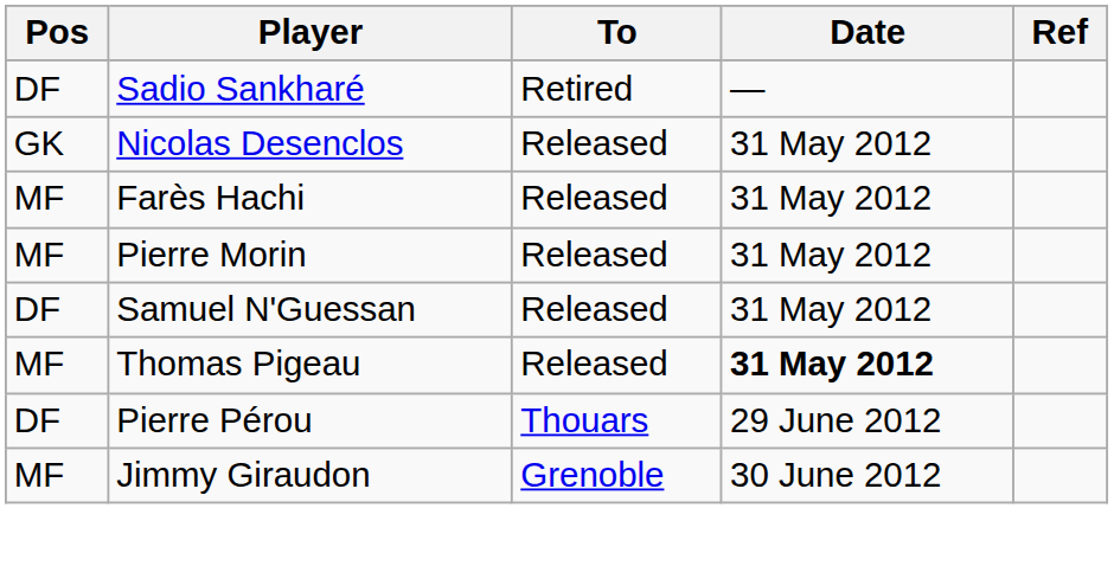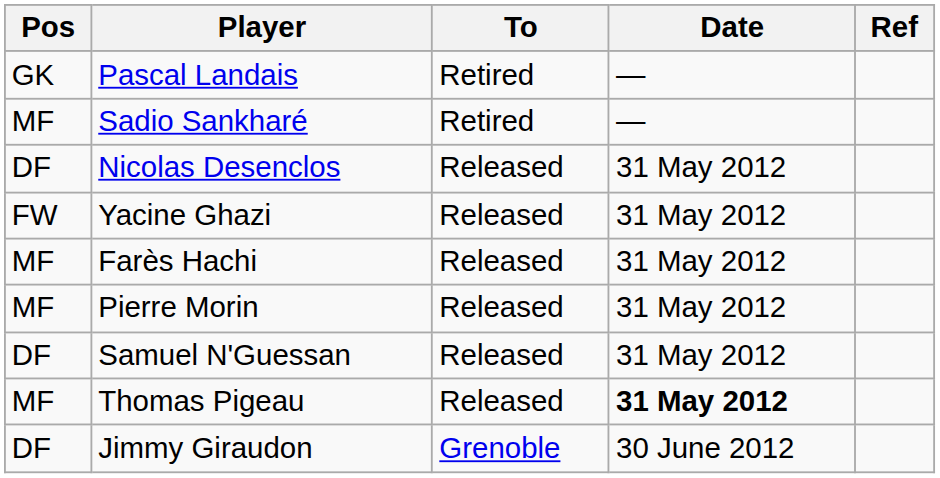 <table class="wikitable" style="width:40%">
 <tr>
 <th>Pos</th>
 <th>Player</th>
 <th>To</th>
 <th>Date</th>
 <th>Ref</th>
 </tr>
 <tr>
-<td>DF</td>
+<td>GK</td>
+<td><a href='#'>Pascal Landais</a></td>
+<td>Retired</td>
+<td>—</td>
+<td></td>
+</tr>
+<tr>
+<td>MF</td>
 <td><a href='#'>Sadio Sankharé</a></td>
 <td>Retired</td>
 <td>—</td>
 <td></td>
 </tr>
 <tr>
-<td>GK</td>
+<td>DF</td>
 <td><a href='#'>Nicolas Desenclos</a></td>
 <td>Released</td>
 <td>31 May 2012</td>
+</tr>
+<tr>
+<td>FW</td>
+<td>Yacine Ghazi</td>
+<td>Released</td>
+<td>31 May 2012</td>
+<td></td>
 </tr>
 <tr>
 <td>MF</td>
 <td>Farès Hachi</td>
 <td>Released</td>
 <td>31 May 2012</td>
 <td></td>
 </tr>
 <tr>
 <td>MF</td>
 <td>Pierre Morin</td>
 <td>Released</td>
 <td>31 May 2012</td>
 <td></td>
 </tr>
 <tr>
 <td>DF</td>
 <td>Samuel N'Guessan</td>
 <td>Released</td>
 <td>31 May 2012</td>
 <td></td>
 </tr>
 <tr>
 <td>MF</td>
 <td>Thomas Pigeau</td>
 <td>Released</td>
 <td><strong>31 May 2012</strong></td>
 <td></td>
 </tr>
 <tr>
 <td>DF</td>
-<td>Pierre Pérou</td>
-<td><a href='#'>Thouars</a></td>
-<td>29 June 2012</td>
-<td></td>
-</tr>
-<tr>
-<td>MF</td>
 <td>Jimmy Giraudon</td>
 <td><a href='#'>Grenoble</a></td>
 <td>30 June 2012</td>
 <td></td>
 </tr>
 </table>
